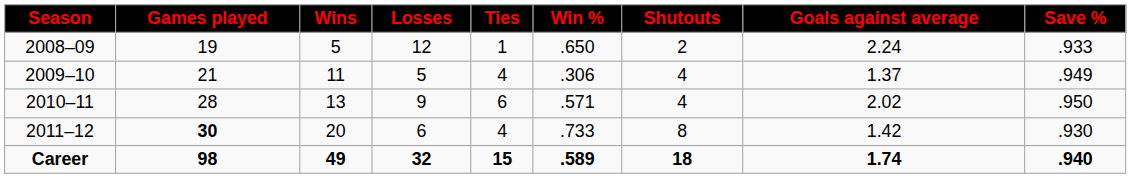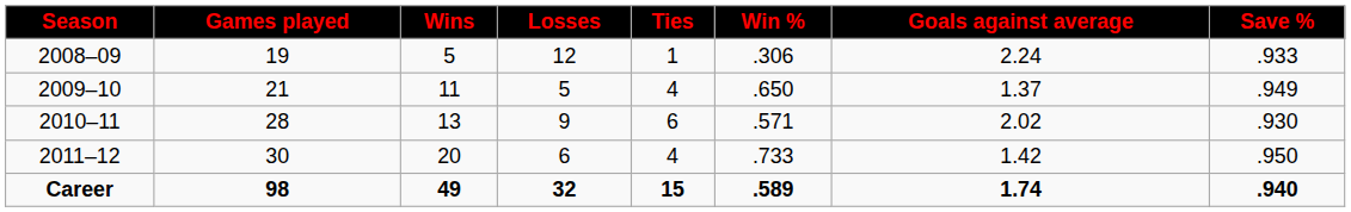 <table class="wikitable" width="80%">
 <tr align="center"  style="background:black;color:red;">
 <td><strong>Season</strong></td>
 <td><strong>Games played</strong></td>
 <td><strong>Wins</strong></td>
 <td><strong>Losses</strong></td>
 <td><strong>Ties</strong></td>
 <td><strong>Win %</strong></td>
-<td><strong>Shutouts</strong></td>
 <td><strong>Goals against average</strong></td>
 <td><strong>Save %</strong></td>
 </tr>
 <tr align="center" bgcolor="">
 <td>2008–09</td>
 <td>19</td>
 <td>5</td>
 <td>12</td>
 <td>1</td>
-<td>.650</td>
-<td>2</td>
+<td>.306</td>
 <td>2.24</td>
 <td>.933</td>
 </tr>
 <tr align="center" bgcolor="">
 <td>2009–10</td>
 <td>21</td>
 <td>11</td>
 <td>5</td>
 <td>4</td>
-<td>.306</td>
-<td>4</td>
+<td>.650</td>
 <td>1.37</td>
 <td>.949</td>
 </tr>
 <tr align="center" bgcolor="">
 <td>2010–11</td>
 <td>28</td>
 <td>13</td>
 <td>9</td>
 <td>6</td>
 <td>.571</td>
-<td>4</td>
 <td>2.02</td>
-<td>.950</td>
+<td>.930</td>
 </tr>
 <tr align="center" bgcolor="">
 <td>2011–12</td>
-<td><strong>30</strong></td>
+<td>30</td>
 <td>20</td>
 <td>6</td>
 <td>4</td>
 <td>.733</td>
-<td>8</td>
 <td>1.42</td>
-<td>.930</td>
+<td>.950</td>
 </tr>
 <tr align="center" bgcolor="">
 <td><strong>Career</strong></td>
 <td><strong>98</strong></td>
 <td><strong>49</strong></td>
 <td><strong>32</strong></td>
 <td><strong>15</strong></td>
 <td><strong>.589</strong></td>
-<td><strong>18</strong></td>
 <td><strong>1.74</strong></td>
 <td><strong>.940</strong></td>
 </tr>
 </table>
